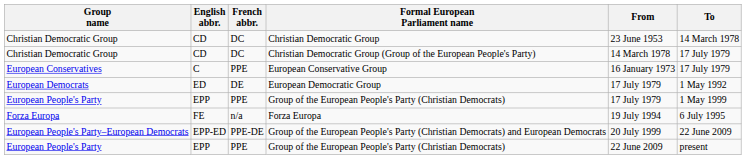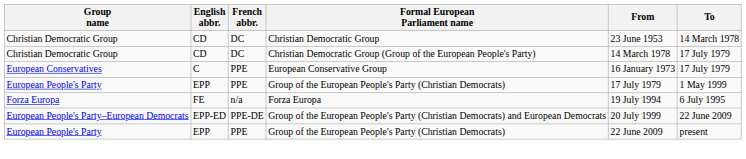 <table class="wikitable">
 <tr>
 <th>Group<br>name</th>
 <th>English<br>abbr.</th>
 <th>French<br>abbr.</th>
 <th>Formal European<br>Parliament name</th>
 <th>From</th>
 <th>To</th>
 </tr>
 <tr>
 <td>Christian Democratic Group</td>
 <td>CD</td>
 <td>DC</td>
 <td>Christian Democratic Group</td>
 <td>23 June 1953</td>
 <td>14 March 1978</td>
 </tr>
 <tr>
 <td>Christian Democratic Group</td>
 <td>CD</td>
 <td>DC</td>
 <td>Christian Democratic Group (Group of the European People's Party)</td>
 <td>14 March 1978</td>
 <td>17 July 1979</td>
 </tr>
 <tr>
 <td><a href='#'>European Conservatives</a></td>
 <td>C</td>
 <td>PPE</td>
 <td>European Conservative Group</td>
 <td>16 January 1973</td>
 <td>17 July 1979</td>
 </tr>
 <tr>
-<td><a href='#'>European Democrats</a></td>
-<td>ED</td>
-<td>DE</td>
-<td>European Democratic Group</td>
-<td>17 July 1979</td>
-<td>1 May 1992</td>
-</tr>
-<tr>
 <td><a href='#'>European People's Party</a></td>
 <td>EPP</td>
 <td>PPE</td>
 <td>Group of the European People's Party (Christian Democrats)</td>
 <td>17 July 1979</td>
 <td>1 May 1999</td>
 </tr>
 <tr>
 <td><a href='#'>Forza Europa</a></td>
 <td>FE</td>
 <td>n/a</td>
 <td>Forza Europa</td>
 <td>19 July 1994</td>
 <td>6 July 1995</td>
 </tr>
 <tr>
 <td><a href='#'>European People's Party–European Democrats</a></td>
 <td>EPP-ED</td>
 <td>PPE-DE</td>
 <td>Group of the European People's Party (Christian Democrats) and European Democrats</td>
 <td>20 July 1999</td>
 <td>22 June 2009</td>
 </tr>
 <tr>
 <td><a href='#'>European People's Party</a></td>
 <td>EPP</td>
 <td>PPE</td>
 <td>Group of the European People's Party (Christian Democrats)</td>
 <td>22 June 2009</td>
 <td>present</td>
 </tr>
 </table>
